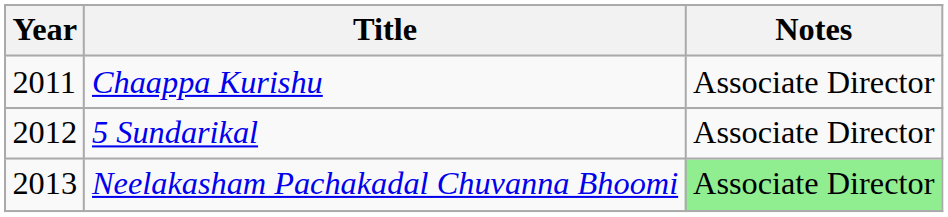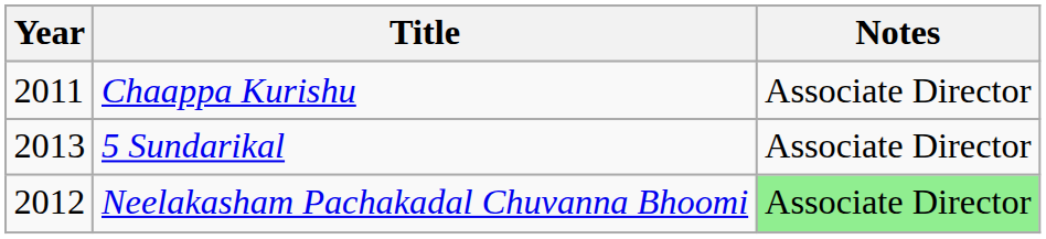 <table class=wikitable>
 <tr>
 <th>Year</th>
 <th>Title</th>
 <th>Notes</th>
 </tr>
 <tr>
 <td>2011</td>
 <td><em><a href='#'>Chaappa Kurishu</a></em></td>
 <td>Associate Director</td>
 </tr>
 <tr>
-<td>2012</td>
+<td>2013</td>
 <td><em><a href='#'>5 Sundarikal</a></em></td>
 <td>Associate Director</td>
 </tr>
 <tr>
-<td>2013</td>
+<td>2012</td>
 <td><em><a href='#'>Neelakasham Pachakadal Chuvanna Bhoomi</a></em></td>
 <td style="background: lightgreen;">Associate Director</td>
 </tr>
 </table>
